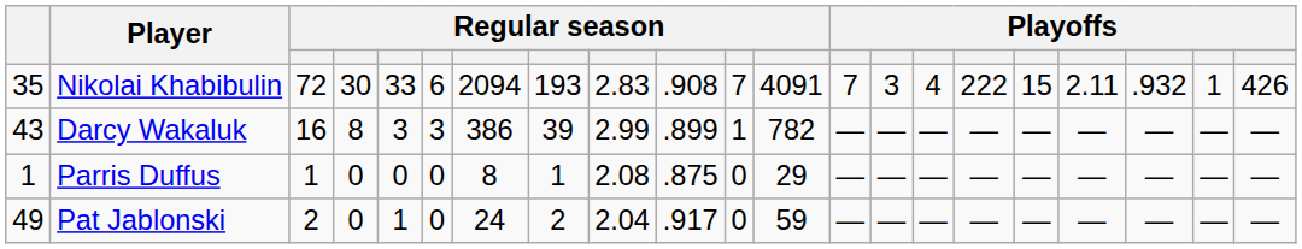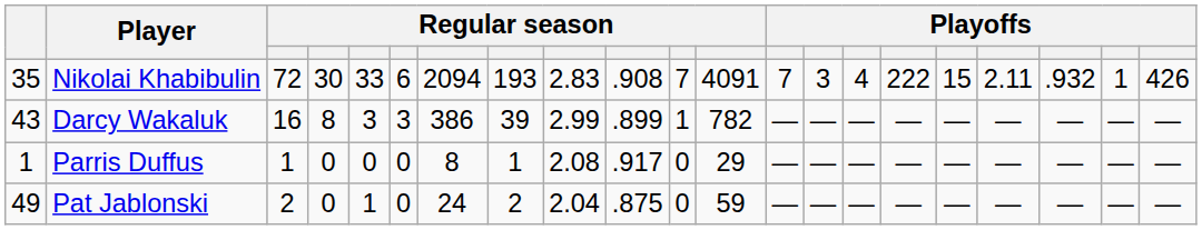 <table class="wikitable plainrowheaders" style="text-align:center;">
 <tr>
 <th scope="col" rowspan="2"></th>
 <th scope="col" rowspan="2">Player</th>
 <th scope=colgroup colspan=10>Regular season</th>
 <th scope=colgroup colspan=9>Playoffs</th>
 </tr>
 <tr>
 <th scope="col"></th>
 <th scope="col"></th>
 <th scope="col"></th>
 <th scope="col"></th>
 <th scope="col"></th>
 <th scope="col"></th>
 <th scope="col"></th>
 <th scope="col"></th>
 <th scope="col"></th>
 <th scope="col"></th>
 <th scope="col"></th>
 <th scope="col"></th>
 <th scope="col"></th>
 <th scope="col"></th>
 <th scope="col"></th>
 <th scope="col"></th>
 <th scope="col"></th>
 <th scope="col"></th>
 <th scope="col"></th>
 </tr>
 <tr>
 <td scope="row">35</td>
 <td align="left"><a href='#'>Nikolai Khabibulin</a></td>
 <td>72</td>
 <td>30</td>
 <td>33</td>
 <td>6</td>
 <td>2094</td>
 <td>193</td>
 <td>2.83</td>
 <td>.908</td>
 <td>7</td>
 <td>4091</td>
 <td>7</td>
 <td>3</td>
 <td>4</td>
 <td>222</td>
 <td>15</td>
 <td>2.11</td>
 <td>.932</td>
 <td>1</td>
 <td>426</td>
 </tr>
 <tr>
 <td scope="row">43</td>
 <td align="left"><a href='#'>Darcy Wakaluk</a></td>
 <td>16</td>
 <td>8</td>
 <td>3</td>
 <td>3</td>
 <td>386</td>
 <td>39</td>
 <td>2.99</td>
 <td>.899</td>
 <td>1</td>
 <td>782</td>
 <td>—</td>
 <td>—</td>
 <td>—</td>
 <td>—</td>
 <td>—</td>
 <td>—</td>
 <td>—</td>
 <td>—</td>
 <td>—</td>
 </tr>
 <tr>
 <td scope="row">1</td>
 <td align="left"><a href='#'>Parris Duffus</a></td>
 <td>1</td>
 <td>0</td>
 <td>0</td>
 <td>0</td>
 <td>8</td>
 <td>1</td>
 <td>2.08</td>
-<td>.875</td>
+<td>.917</td>
 <td>0</td>
 <td>29</td>
 <td>—</td>
 <td>—</td>
 <td>—</td>
 <td>—</td>
 <td>—</td>
 <td>—</td>
 <td>—</td>
 <td>—</td>
 <td>—</td>
 </tr>
 <tr>
 <td scope="row">49</td>
 <td align="left"><a href='#'>Pat Jablonski</a></td>
 <td>2</td>
 <td>0</td>
 <td>1</td>
 <td>0</td>
 <td>24</td>
 <td>2</td>
 <td>2.04</td>
-<td>.917</td>
+<td>.875</td>
 <td>0</td>
 <td>59</td>
 <td>—</td>
 <td>—</td>
 <td>—</td>
 <td>—</td>
 <td>—</td>
 <td>—</td>
 <td>—</td>
 <td>—</td>
 <td>—</td>
 </tr>
 </table>
